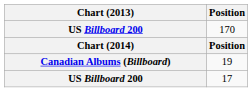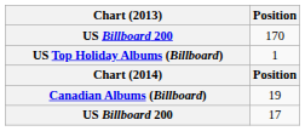 <table class="wikitable sortable plainrowheaders" style="text-align:center">
 <tr>
 <th scope="col">Chart (2013)</th>
 <th scope="col">Position</th>
 </tr>
 <tr>
 <th scope="row">US <a href='#'><em>Billboard</em> 200</a></th>
 <td>170</td>
+</tr>
+<tr>
+<th scope="row">US <a href='#'>Top Holiday Albums</a> (<em>Billboard</em>)</th>
+<td>1</td>
 </tr>
 <tr>
 <th scope="col" style="width:19em;">Chart (2014)</th>
 <th scope="col">Position</th>
 </tr>
 <tr>
 <th scope="row"><a href='#'>Canadian Albums</a> (<em>Billboard</em>)</th>
 <td>19</td>
 </tr>
 <tr>
 <th scope="row">US <em>Billboard</em> 200</th>
 <td>17</td>
 </tr>
 </table>
